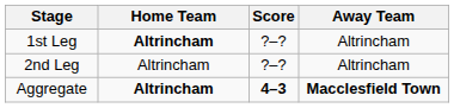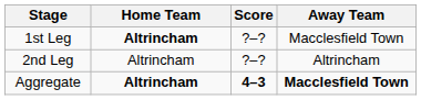 <table class="wikitable" style="text-align:center">
 <tr>
 <th width=90>Stage</th>
 <th width=150>Home Team</th>
 <th width=20>Score</th>
 <th width=150>Away Team</th>
 </tr>
 <tr>
 <td>1st Leg</td>
 <td><strong>Altrincham</strong></td>
 <td>?–?</td>
-<td>Altrincham</td>
+<td>Macclesfield Town</td>
 </tr>
 <tr>
 <td>2nd Leg</td>
 <td>Altrincham</td>
 <td>?–?</td>
 <td>Altrincham</td>
 </tr>
 <tr>
 <td>Aggregate</td>
 <td><strong>Altrincham</strong></td>
 <td><strong>4–3</strong></td>
 <td><strong>Macclesfield Town</strong></td>
 </tr>
 </table>
